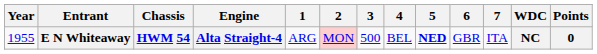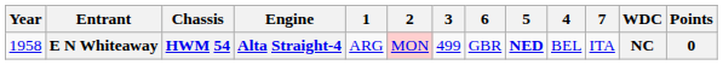 <table class="wikitable" style="text-align:center; font-size:90%">
 <tr>
 <th>Year</th>
 <th>Entrant</th>
 <th>Chassis</th>
 <th>Engine</th>
 <th>1</th>
 <th>2</th>
 <th>3</th>
+<th>6</th>
+<th>5</th>
 <th>4</th>
-<th>5</th>
-<th>6</th>
 <th>7</th>
 <th>WDC</th>
 <th>Points</th>
 </tr>
 <tr>
-<td><a href='#'>1955</a></td>
+<td><a href='#'>1958</a></td>
 <th>E N Whiteaway</th>
 <th><a href='#'>HWM</a> <a href='#'>54</a></th>
 <th><a href='#'>Alta</a> <a href='#'>Straight-4</a></th>
 <td><a href='#'>ARG</a></td>
 <td style="background:#FFCFCF;"><a href='#'>MON</a><br></td>
-<td><a href='#'>500</a></td>
+<td><a href='#'>499</a></td>
+<td><a href='#'>GBR</a></td>
+<td><strong><a href='#'>NED</a></strong></td>
 <td><a href='#'>BEL</a></td>
-<td><strong><a href='#'>NED</a></strong></td>
-<td><a href='#'>GBR</a></td>
 <td><a href='#'>ITA</a></td>
 <th>NC</th>
 <th>0</th>
 </tr>
 </table>
